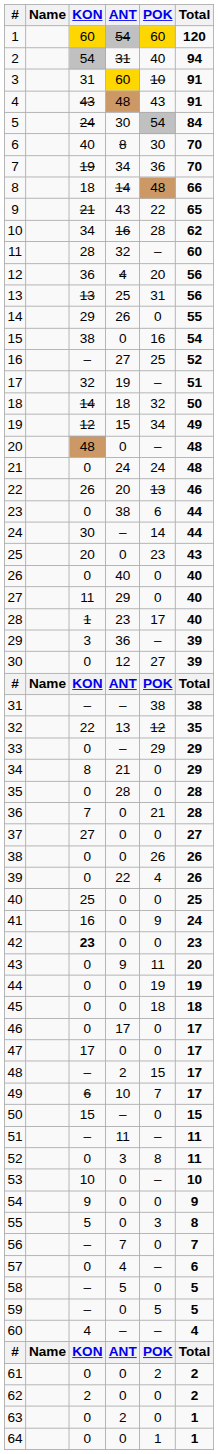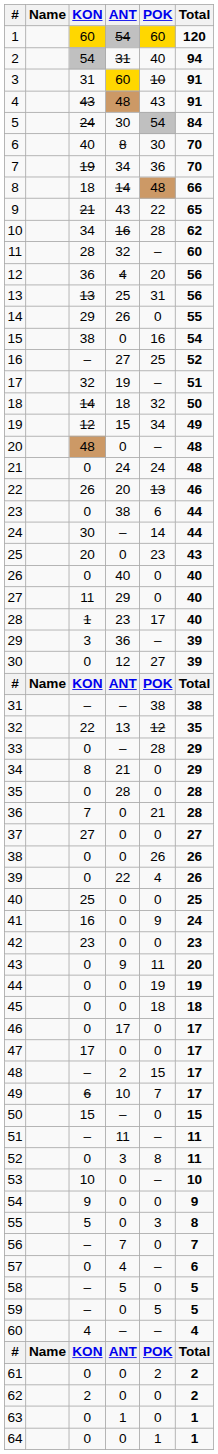 <table class="wikitable sortable" style="text-align:center;">
 <tr>
 <th>#</th>
 <th>Name</th>
 <th><a href='#'>KON</a></th>
 <th><a href='#'>ANT</a></th>
 <th><a href='#'>POK</a></th>
 <th><strong>Total</strong> </th>
 </tr>
 <tr>
 <td>1</td>
 <td align="left"></td>
 <td bgcolor="gold">60</td>
 <td bgcolor="silver"><s>54</s></td>
 <td bgcolor="gold">60</td>
 <td><strong>120</strong></td>
 </tr>
 <tr>
 <td>2</td>
 <td align="left"></td>
 <td bgcolor="silver">54</td>
 <td><s>31</s></td>
 <td>40</td>
 <td><strong>94</strong></td>
 </tr>
 <tr>
 <td>3</td>
 <td align="left"></td>
 <td>31</td>
 <td bgcolor="gold">60</td>
 <td><s>10</s></td>
 <td><strong>91</strong></td>
 </tr>
 <tr>
 <td>4</td>
 <td align="left"></td>
 <td><s>43</s></td>
 <td bgcolor="CC9966">48</td>
 <td>43</td>
 <td><strong>91</strong></td>
 </tr>
 <tr>
 <td>5</td>
 <td align="left"></td>
 <td><s>24</s></td>
 <td>30</td>
 <td bgcolor="silver">54</td>
 <td><strong>84</strong></td>
 </tr>
 <tr>
 <td>6</td>
 <td align="left"></td>
 <td>40</td>
 <td><s>8</s></td>
 <td>30</td>
 <td><strong>70</strong></td>
 </tr>
 <tr>
 <td>7</td>
 <td align="left"></td>
 <td><s>19</s></td>
 <td>34</td>
 <td>36</td>
 <td><strong>70</strong></td>
 </tr>
 <tr>
 <td>8</td>
 <td align="left"></td>
 <td>18</td>
 <td><s>14</s></td>
 <td bgcolor="CC9966">48</td>
 <td><strong>66</strong></td>
 </tr>
 <tr>
 <td>9</td>
 <td align="left"></td>
 <td><s>21</s></td>
 <td>43</td>
 <td>22</td>
 <td><strong>65</strong></td>
 </tr>
 <tr>
 <td>10</td>
 <td align="left"></td>
 <td>34</td>
 <td><s>16</s></td>
 <td>28</td>
 <td><strong>62</strong></td>
 </tr>
 <tr>
 <td>11</td>
 <td align="left"></td>
 <td>28</td>
 <td>32</td>
 <td>–</td>
 <td><strong>60</strong></td>
 </tr>
 <tr>
 <td>12</td>
 <td align="left"></td>
 <td>36</td>
 <td><s>4</s></td>
 <td>20</td>
 <td><strong>56</strong></td>
 </tr>
 <tr>
 <td>13</td>
 <td align="left"></td>
 <td><s>13</s></td>
 <td>25</td>
 <td>31</td>
 <td><strong>56</strong></td>
 </tr>
 <tr>
 <td>14</td>
 <td align="left"></td>
 <td>29</td>
 <td>26</td>
 <td>0</td>
 <td><strong>55</strong></td>
 </tr>
 <tr>
 <td>15</td>
 <td align="left"></td>
 <td>38</td>
 <td>0</td>
 <td>16</td>
 <td><strong>54</strong></td>
 </tr>
 <tr>
 <td>16</td>
 <td align="left"></td>
 <td>–</td>
 <td>27</td>
 <td>25</td>
 <td><strong>52</strong></td>
 </tr>
 <tr>
 <td>17</td>
 <td align="left"></td>
 <td>32</td>
 <td>19</td>
 <td>–</td>
 <td><strong>51</strong></td>
 </tr>
 <tr>
 <td>18</td>
 <td align="left"></td>
 <td><s>14</s></td>
 <td>18</td>
 <td>32</td>
 <td><strong>50</strong></td>
 </tr>
 <tr>
 <td>19</td>
 <td align="left"></td>
 <td><s>12</s></td>
 <td>15</td>
 <td>34</td>
 <td><strong>49</strong></td>
 </tr>
 <tr>
 <td>20</td>
 <td align="left"></td>
 <td bgcolor="CC9966">48</td>
 <td>0</td>
 <td>–</td>
 <td><strong>48</strong></td>
 </tr>
 <tr>
 <td>21</td>
 <td align="left"></td>
 <td>0</td>
 <td>24</td>
 <td>24</td>
 <td><strong>48</strong></td>
 </tr>
 <tr>
 <td>22</td>
 <td align="left"></td>
 <td>26</td>
 <td>20</td>
 <td><s>13</s></td>
 <td><strong>46</strong></td>
 </tr>
 <tr>
 <td>23</td>
 <td align="left"></td>
 <td>0</td>
 <td>38</td>
 <td>6</td>
 <td><strong>44</strong></td>
 </tr>
 <tr>
 <td>24</td>
 <td align="left"></td>
 <td>30</td>
 <td>–</td>
 <td>14</td>
 <td><strong>44</strong></td>
 </tr>
 <tr>
 <td>25</td>
 <td align="left"></td>
 <td>20</td>
 <td>0</td>
 <td>23</td>
 <td><strong>43</strong></td>
 </tr>
 <tr>
 <td>26</td>
 <td align="left"></td>
 <td>0</td>
 <td>40</td>
 <td>0</td>
 <td><strong>40</strong></td>
 </tr>
 <tr>
 <td>27</td>
 <td align="left"></td>
 <td>11</td>
 <td>29</td>
 <td>0</td>
 <td><strong>40</strong></td>
 </tr>
 <tr>
 <td>28</td>
 <td align="left"></td>
 <td><s>1</s></td>
 <td>23</td>
 <td>17</td>
 <td><strong>40</strong></td>
 </tr>
 <tr>
 <td>29</td>
 <td align="left"></td>
 <td>3</td>
 <td>36</td>
 <td>–</td>
 <td><strong>39</strong></td>
 </tr>
 <tr>
 <td>30</td>
 <td align="left"></td>
 <td>0</td>
 <td>12</td>
 <td>27</td>
 <td><strong>39</strong></td>
 </tr>
 <tr>
 <th>#</th>
 <th>Name</th>
 <th><a href='#'>KON</a></th>
 <th><a href='#'>ANT</a></th>
 <th><a href='#'>POK</a></th>
 <th><strong>Total</strong></th>
 </tr>
 <tr>
 <td>31</td>
 <td align="left"></td>
 <td>–</td>
 <td>–</td>
 <td>38</td>
 <td><strong>38</strong></td>
 </tr>
 <tr>
 <td>32</td>
 <td align="left"></td>
 <td>22</td>
 <td>13</td>
 <td><s>12</s></td>
 <td><strong>35</strong></td>
 </tr>
 <tr>
 <td>33</td>
 <td align="left"></td>
 <td>0</td>
 <td>–</td>
-<td>29</td>
+<td>28</td>
 <td><strong>29</strong></td>
 </tr>
 <tr>
 <td>34</td>
 <td align="left"></td>
 <td>8</td>
 <td>21</td>
 <td>0</td>
 <td><strong>29</strong></td>
 </tr>
 <tr>
 <td>35</td>
 <td align="left"></td>
 <td>0</td>
 <td>28</td>
 <td>0</td>
 <td><strong>28</strong></td>
 </tr>
 <tr>
 <td>36</td>
 <td align="left"></td>
 <td>7</td>
 <td>0</td>
 <td>21</td>
 <td><strong>28</strong></td>
 </tr>
 <tr>
 <td>37</td>
 <td align="left"></td>
 <td>27</td>
 <td>0</td>
 <td>0</td>
 <td><strong>27</strong></td>
 </tr>
 <tr>
 <td>38</td>
 <td align="left"></td>
 <td>0</td>
 <td>0</td>
 <td>26</td>
 <td><strong>26</strong></td>
 </tr>
 <tr>
 <td>39</td>
 <td align="left"></td>
 <td>0</td>
 <td>22</td>
 <td>4</td>
 <td><strong>26</strong></td>
 </tr>
 <tr>
 <td>40</td>
 <td align="left"></td>
 <td>25</td>
 <td>0</td>
 <td>0</td>
 <td><strong>25</strong></td>
 </tr>
 <tr>
 <td>41</td>
 <td align="left"></td>
 <td>16</td>
 <td>0</td>
 <td>9</td>
 <td><strong>24</strong></td>
 </tr>
 <tr>
 <td>42</td>
 <td align="left"></td>
-<td><strong>23</strong></td>
+<td>23</td>
 <td>0</td>
 <td>0</td>
 <td><strong>23</strong></td>
 </tr>
 <tr>
 <td>43</td>
 <td align="left"></td>
 <td>0</td>
 <td>9</td>
 <td>11</td>
 <td><strong>20</strong></td>
 </tr>
 <tr>
 <td>44</td>
 <td align="left"></td>
 <td>0</td>
 <td>0</td>
 <td>19</td>
 <td><strong>19</strong></td>
 </tr>
 <tr>
 <td>45</td>
 <td align="left"></td>
 <td>0</td>
 <td>0</td>
 <td>18</td>
 <td><strong>18</strong></td>
 </tr>
 <tr>
 <td>46</td>
 <td align="left"></td>
 <td>0</td>
 <td>17</td>
 <td>0</td>
 <td><strong>17</strong></td>
 </tr>
 <tr>
 <td>47</td>
 <td align="left"></td>
 <td>17</td>
 <td>0</td>
 <td>0</td>
 <td><strong>17</strong></td>
 </tr>
 <tr>
 <td>48</td>
 <td align="left"></td>
 <td>–</td>
 <td>2</td>
 <td>15</td>
 <td><strong>17</strong></td>
 </tr>
 <tr>
 <td>49</td>
 <td align="left"></td>
 <td><s>6</s></td>
 <td>10</td>
 <td>7</td>
 <td><strong>17</strong></td>
 </tr>
 <tr>
 <td>50</td>
 <td align="left"></td>
 <td>15</td>
 <td>–</td>
 <td>0</td>
 <td><strong>15</strong></td>
 </tr>
 <tr>
 <td>51</td>
 <td align="left"></td>
 <td>–</td>
 <td>11</td>
 <td>–</td>
 <td><strong>11</strong></td>
 </tr>
 <tr>
 <td>52</td>
 <td align="left"></td>
 <td>0</td>
 <td>3</td>
 <td>8</td>
 <td><strong>11</strong></td>
 </tr>
 <tr>
 <td>53</td>
 <td align="left"></td>
 <td>10</td>
 <td>0</td>
 <td>–</td>
 <td><strong>10</strong></td>
 </tr>
 <tr>
 <td>54</td>
 <td align="left"></td>
 <td>9</td>
 <td>0</td>
 <td>0</td>
 <td><strong>9</strong></td>
 </tr>
 <tr>
 <td>55</td>
 <td align="left"></td>
 <td>5</td>
 <td>0</td>
 <td>3</td>
 <td><strong>8</strong></td>
 </tr>
 <tr>
 <td>56</td>
 <td align="left"></td>
 <td>–</td>
 <td>7</td>
 <td>0</td>
 <td><strong>7</strong></td>
 </tr>
 <tr>
 <td>57</td>
 <td align="left"></td>
 <td>0</td>
 <td>4</td>
 <td>–</td>
 <td><strong>6</strong></td>
 </tr>
 <tr>
 <td>58</td>
 <td align="left"></td>
 <td>–</td>
 <td>5</td>
 <td>0</td>
 <td><strong>5</strong></td>
 </tr>
 <tr>
 <td>59</td>
 <td align="left"></td>
 <td>–</td>
 <td>0</td>
 <td>5</td>
 <td><strong>5</strong></td>
 </tr>
 <tr>
 <td>60</td>
 <td align="left"></td>
 <td>4</td>
 <td>–</td>
 <td>–</td>
 <td><strong>4</strong></td>
 </tr>
 <tr>
 <th>#</th>
 <th>Name</th>
 <th><a href='#'>KON</a></th>
 <th><a href='#'>ANT</a></th>
 <th><a href='#'>POK</a></th>
 <th><strong>Total</strong></th>
 </tr>
 <tr>
 <td>61</td>
 <td align="left"></td>
 <td>0</td>
 <td>0</td>
 <td>2</td>
 <td><strong>2</strong></td>
 </tr>
 <tr>
 <td>62</td>
 <td align="left"></td>
 <td>2</td>
 <td>0</td>
 <td>0</td>
 <td><strong>2</strong></td>
 </tr>
 <tr>
 <td>63</td>
 <td align="left"></td>
 <td>0</td>
-<td>2</td>
+<td>1</td>
 <td>0</td>
 <td><strong>1</strong></td>
 </tr>
 <tr>
 <td>64</td>
 <td align="left"></td>
 <td>0</td>
 <td>0</td>
 <td>1</td>
 <td><strong>1</strong></td>
 </tr>
 </table>
